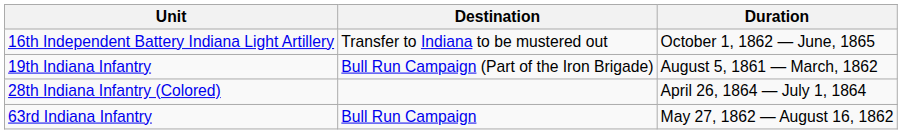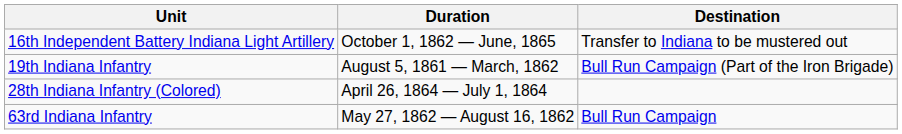 <table class="wikitable">
 <tr>
 <th>Unit</th>
+<th>Duration</th>
 <th>Destination</th>
-<th>Duration</th>
 </tr>
 <tr>
 <td><a href='#'>16th Independent Battery Indiana Light Artillery</a></td>
+<td>October 1, 1862 — June, 1865</td>
 <td>Transfer to <a href='#'>Indiana</a> to be mustered out </td>
-<td>October 1, 1862 — June, 1865</td>
 </tr>
 <tr>
 <td><a href='#'>19th Indiana Infantry</a></td>
+<td>August 5, 1861 — March, 1862</td>
 <td><a href='#'>Bull Run Campaign</a> (Part of the Iron Brigade) </td>
-<td>August 5, 1861 — March, 1862</td>
 </tr>
 <tr>
 <td><a href='#'>28th Indiana Infantry (Colored)</a></td>
+<td>April 26, 1864 — July 1, 1864</td>
 <td></td>
-<td>April 26, 1864 — July 1, 1864</td>
 </tr>
 <tr>
 <td><a href='#'>63rd Indiana Infantry</a></td>
+<td>May 27, 1862 — August 16, 1862</td>
 <td><a href='#'>Bull Run Campaign</a></td>
-<td>May 27, 1862 — August 16, 1862</td>
 </tr>
 </table>
